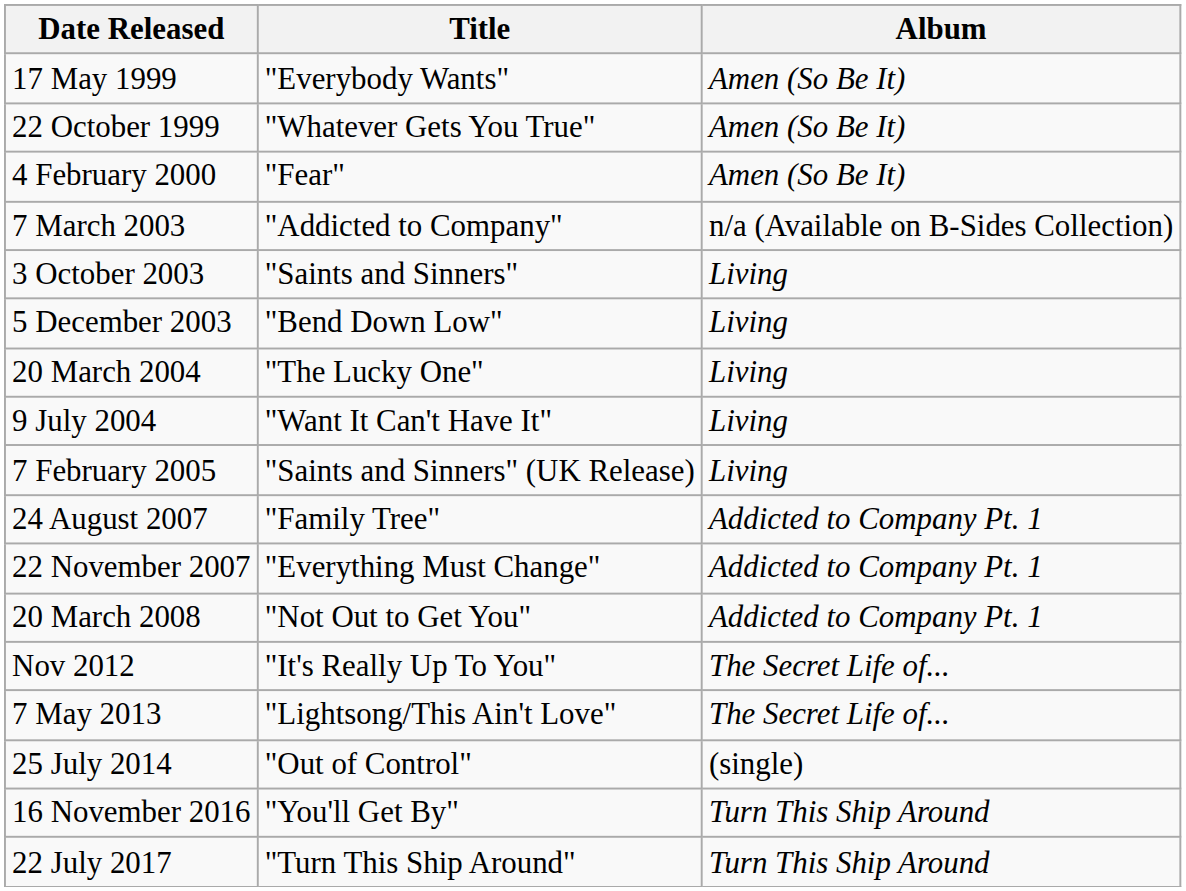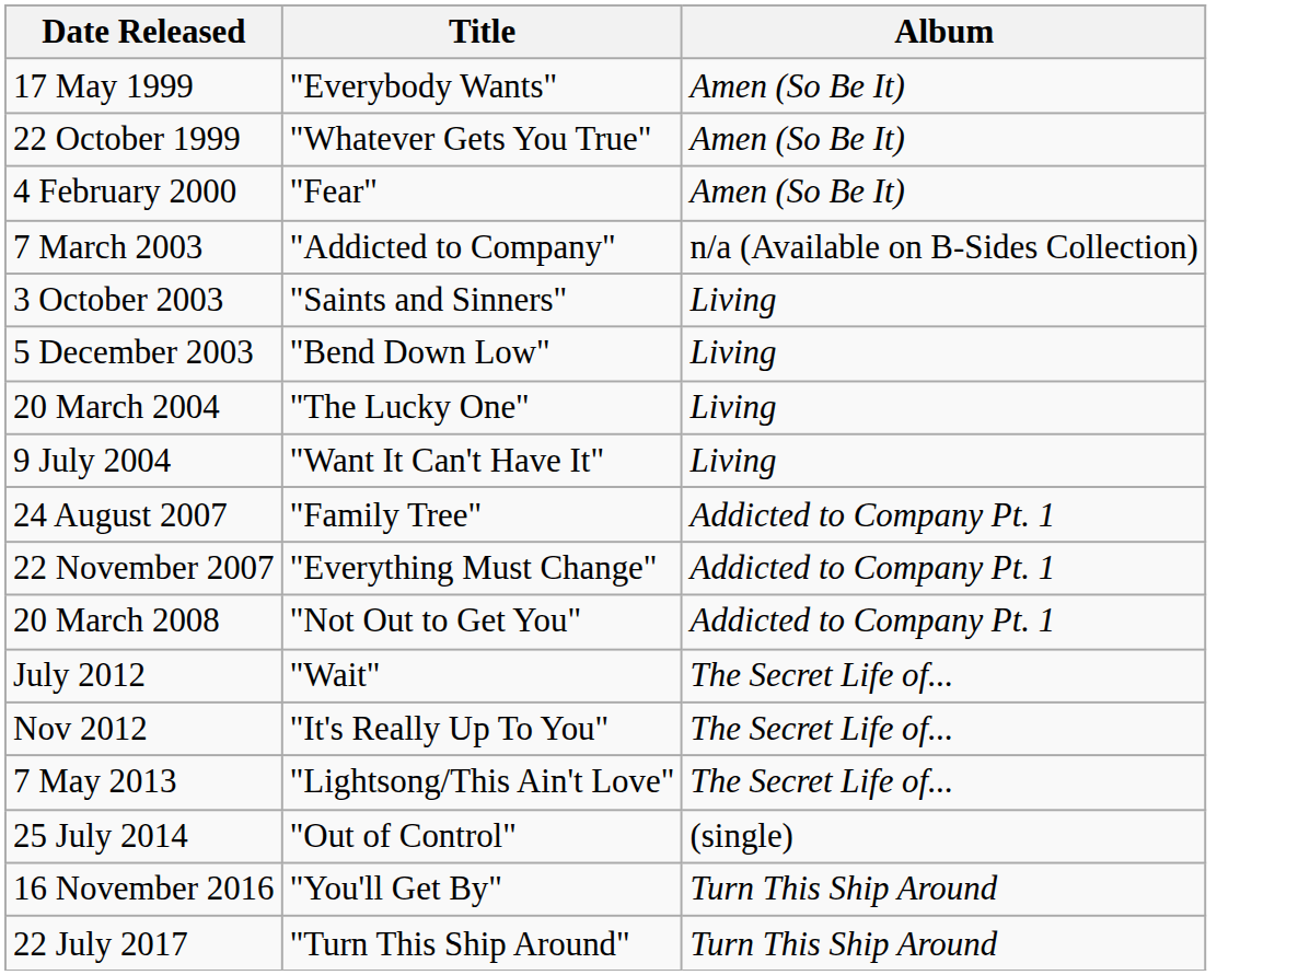 <table class="wikitable">
 <tr>
 <th>Date Released</th>
 <th>Title</th>
 <th>Album</th>
 </tr>
 <tr>
 <td>17 May 1999</td>
 <td>"Everybody Wants"</td>
 <td><em>Amen (So Be It)</em></td>
 </tr>
 <tr>
 <td>22 October 1999</td>
 <td>"Whatever Gets You True"</td>
 <td><em>Amen (So Be It)</em></td>
 </tr>
 <tr>
 <td>4 February 2000</td>
 <td>"Fear"</td>
 <td><em>Amen (So Be It)</em></td>
 </tr>
 <tr>
 <td>7 March 2003</td>
 <td>"Addicted to Company"</td>
 <td>n/a (Available on B-Sides Collection)</td>
 </tr>
 <tr>
 <td>3 October 2003</td>
 <td>"Saints and Sinners"</td>
 <td><em>Living</em></td>
 </tr>
 <tr>
 <td>5 December 2003</td>
 <td>"Bend Down Low"</td>
 <td><em>Living</em></td>
 </tr>
 <tr>
 <td>20 March 2004</td>
 <td>"The Lucky One"</td>
 <td><em>Living</em></td>
 </tr>
 <tr>
 <td>9 July 2004</td>
 <td>"Want It Can't Have It"</td>
 <td><em>Living</em></td>
 </tr>
 <tr>
-<td>7 February 2005</td>
-<td>"Saints and Sinners" (UK Release)</td>
-<td><em>Living</em></td>
-</tr>
-<tr>
 <td>24 August 2007</td>
 <td>"Family Tree"</td>
 <td><em>Addicted to Company Pt. 1</em></td>
 </tr>
 <tr>
 <td>22 November 2007</td>
 <td>"Everything Must Change"</td>
 <td><em>Addicted to Company Pt. 1</em></td>
 </tr>
 <tr>
 <td>20 March 2008</td>
 <td>"Not Out to Get You"</td>
 <td><em>Addicted to Company Pt. 1</em></td>
+</tr>
+<tr>
+<td>July 2012</td>
+<td>"Wait"</td>
+<td><em>The Secret Life of...</em></td>
 </tr>
 <tr>
 <td>Nov 2012</td>
 <td>"It's Really Up To You"</td>
 <td><em>The Secret Life of...</em></td>
 </tr>
 <tr>
 <td>7 May 2013</td>
 <td>"Lightsong/This Ain't Love"</td>
 <td><em>The Secret Life of...</em></td>
 </tr>
 <tr>
 <td>25 July 2014</td>
 <td>"Out of Control"</td>
 <td>(single)</td>
 </tr>
 <tr>
 <td>16 November 2016</td>
 <td>"You'll Get By"</td>
 <td><em>Turn This Ship Around</em></td>
 </tr>
 <tr>
 <td>22 July 2017</td>
 <td>"Turn This Ship Around"</td>
 <td><em>Turn This Ship Around</em></td>
 </tr>
 </table>
